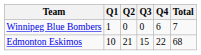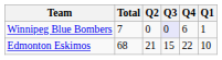 <table class="wikitable">
 <tr>
 <th>Team</th>
-<th>Q1</th>
+<th>Total</th>
 <th>Q2</th>
 <th>Q3</th>
 <th>Q4</th>
-<th>Total</th>
+<th>Q1</th>
 </tr>
 <tr>
 <td><a href='#'>Winnipeg Blue Bombers</a></td>
+<td>7</td>
+<td>0</td>
+<td style="background: lavender;">0</td>
+<td>6</td>
 <td>1</td>
-<td>0</td>
-<td>0</td>
-<td>6</td>
-<td>7</td>
 </tr>
 <tr>
 <td><a href='#'>Edmonton Eskimos</a></td>
-<td>10</td>
+<td>68</td>
 <td>21</td>
 <td>15</td>
 <td>22</td>
-<td>68</td>
+<td>10</td>
 </tr>
 </table>
